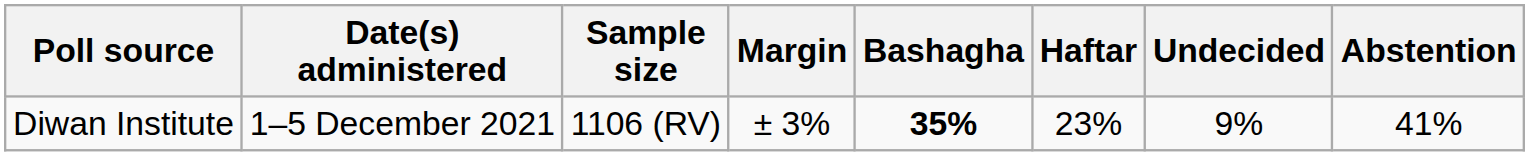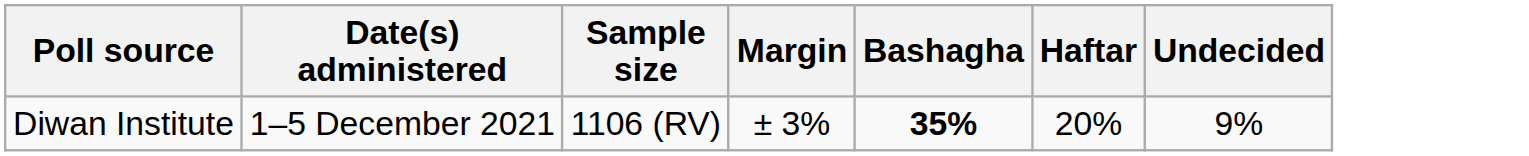 <table class="wikitable sortable" style="font-size:90%;text-align:center;">
 <tr>
 <th>Poll source</th>
 <th data-sort-type="date">Date(s)<br>administered</th>
 <th data-sort-type="number">Sample<br>size</th>
 <th>Margin<br></th>
 <th>Bashagha</th>
 <th>Haftar</th>
 <th>Undecided</th>
-<th>Abstention</th>
 </tr>
 <tr>
 <td>Diwan Institute</td>
 <td>1–5 December 2021</td>
 <td>1106 (RV)</td>
 <td>± 3%</td>
 <td><strong>35%</strong></td>
-<td>23%</td>
+<td>20%</td>
 <td>9%</td>
-<td>41%</td>
 </tr>
 </table>
